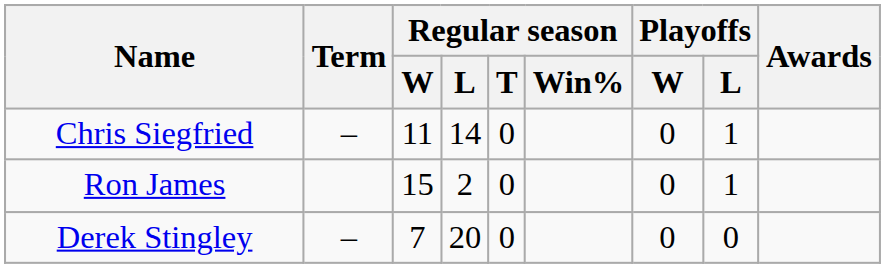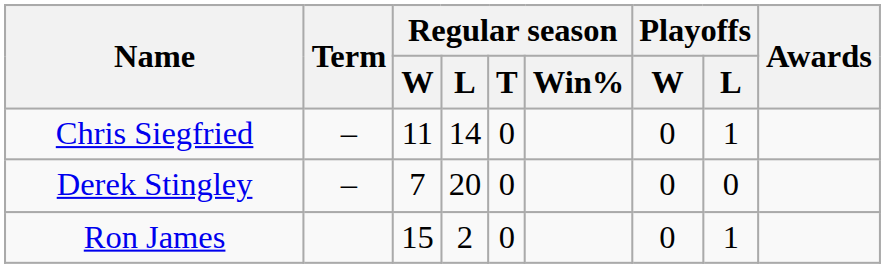 <table class="wikitable" style="text-align:center">
 <tr>
 <th rowspan="2" style="width:140px;">Name</th>
 <th rowspan="2">Term</th>
 <th colspan="4">Regular season</th>
 <th colspan="2">Playoffs</th>
 <th rowspan="2">Awards</th>
 </tr>
 <tr>
 <th>W</th>
 <th>L</th>
 <th>T</th>
 <th>Win%</th>
 <th>W</th>
 <th>L</th>
 </tr>
 <tr>
 <td><a href='#'>Chris Siegfried</a></td>
 <td>–</td>
 <td>11</td>
 <td>14</td>
 <td>0</td>
 <td></td>
 <td>0</td>
 <td>1</td>
 <td></td>
 </tr>
 <tr>
+<td><a href='#'>Derek Stingley</a></td>
+<td>–</td>
+<td>7</td>
+<td>20</td>
+<td>0</td>
+<td></td>
+<td>0</td>
+<td>0</td>
+<td></td>
+</tr>
+<tr>
 <td><a href='#'>Ron James</a></td>
 <td></td>
 <td>15</td>
 <td>2</td>
 <td>0</td>
 <td></td>
 <td>0</td>
 <td>1</td>
 <td></td>
 </tr>
-<tr>
-<td><a href='#'>Derek Stingley</a></td>
-<td>–</td>
-<td>7</td>
-<td>20</td>
-<td>0</td>
-<td></td>
-<td>0</td>
-<td>0</td>
-<td></td>
-</tr>
 </table>
